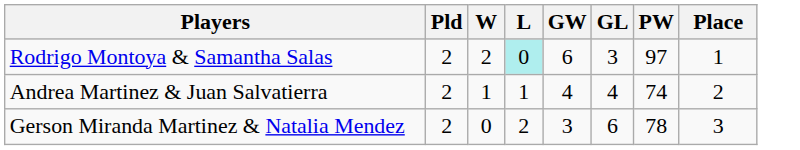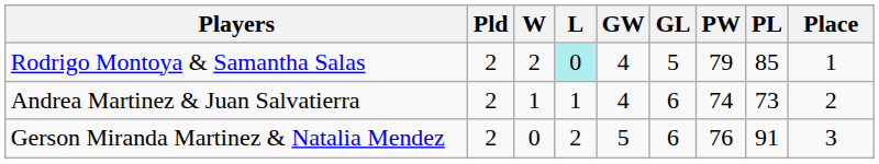 <table class=wikitable style="text-align:center">
 <tr>
 <th width=300>Players</th>
 <th width=20>Pld</th>
 <th width=20>W</th>
 <th width=20>L</th>
 <th width=20>GW</th>
 <th width=20>GL</th>
 <th width=20>PW</th>
+<th width=20>PL</th>
 <th width=50>Place</th>
 </tr>
 <tr>
 <td align=left> <a href='#'>Rodrigo Montoya</a> & <a href='#'>Samantha Salas</a></td>
 <td>2</td>
 <td>2</td>
 <td style="background: paleturquoise;">0</td>
-<td>6</td>
-<td>3</td>
-<td>97</td>
+<td>4</td>
+<td>5</td>
+<td>79</td>
+<td>85</td>
 <td>1</td>
 </tr>
 <tr>
 <td align=left> Andrea Martinez & Juan Salvatierra</td>
 <td>2</td>
 <td>1</td>
 <td>1</td>
 <td>4</td>
-<td>4</td>
+<td>6</td>
 <td>74</td>
+<td>73</td>
 <td>2</td>
 </tr>
 <tr>
 <td align=left> Gerson Miranda Martinez & <a href='#'>Natalia Mendez</a></td>
 <td>2</td>
 <td>0</td>
 <td>2</td>
-<td>3</td>
+<td>5</td>
 <td>6</td>
-<td>78</td>
+<td>76</td>
+<td>91</td>
 <td>3</td>
 </tr>
 </table>
